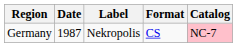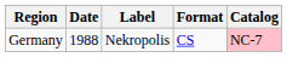 <table class="wikitable">
 <tr>
 <th>Region</th>
 <th>Date</th>
 <th>Label</th>
 <th>Format</th>
 <th>Catalog</th>
 </tr>
 <tr>
 <td>Germany</td>
-<td>1987</td>
+<td>1988</td>
 <td>Nekropolis</td>
 <td><a href='#'>CS</a></td>
 <td style="background: pink;">NC-7</td>
 </tr>
 </table>
